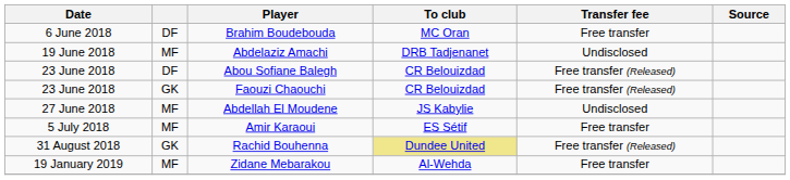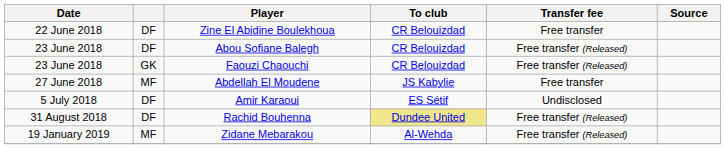 <table class="wikitable sortable" style="width:70%; text-align:center; font-size:85%; text-align:centre;">
 <tr>
 <th>Date</th>
 <th></th>
 <th>Player</th>
 <th>To club</th>
 <th>Transfer fee</th>
 <th>Source</th>
 </tr>
 <tr>
-<td>6 June 2018</td>
+<td>22 June 2018</td>
 <td>DF</td>
-<td> <a href='#'>Brahim Boudebouda</a></td>
-<td><a href='#'>MC Oran</a></td>
+<td> <a href='#'>Zine El Abidine Boulekhoua</a></td>
+<td><a href='#'>CR Belouizdad</a></td>
 <td>Free transfer</td>
-<td></td>
-</tr>
-<tr>
-<td>19 June 2018</td>
-<td>MF</td>
-<td> <a href='#'>Abdelaziz Amachi</a></td>
-<td><a href='#'>DRB Tadjenanet</a></td>
-<td>Undisclosed</td>
 <td></td>
 </tr>
 <tr>
 <td>23 June 2018</td>
 <td>DF</td>
 <td> <a href='#'>Abou Sofiane Balegh</a></td>
 <td><a href='#'>CR Belouizdad</a></td>
 <td>Free transfer <small><em>(Released)</em></small></td>
 <td></td>
 </tr>
 <tr>
 <td>23 June 2018</td>
 <td>GK</td>
 <td> <a href='#'>Faouzi Chaouchi</a></td>
 <td><a href='#'>CR Belouizdad</a></td>
 <td>Free transfer <small><em>(Released)</em></small></td>
 <td></td>
 </tr>
 <tr>
 <td>27 June 2018</td>
 <td>MF</td>
 <td> <a href='#'>Abdellah El Moudene</a></td>
 <td><a href='#'>JS Kabylie</a></td>
+<td>Free transfer</td>
+<td></td>
+</tr>
+<tr>
+<td>5 July 2018</td>
+<td>DF</td>
+<td> <a href='#'>Amir Karaoui</a></td>
+<td><a href='#'>ES Sétif</a></td>
 <td>Undisclosed</td>
 <td></td>
 </tr>
 <tr>
-<td>5 July 2018</td>
-<td>MF</td>
-<td> <a href='#'>Amir Karaoui</a></td>
-<td><a href='#'>ES Sétif</a></td>
-<td>Free transfer</td>
-<td></td>
-</tr>
-<tr>
 <td>31 August 2018</td>
-<td>GK</td>
+<td>DF</td>
 <td> <a href='#'>Rachid Bouhenna</a></td>
 <td style="background: khaki;"> <a href='#'>Dundee United</a></td>
 <td>Free transfer <small><em>(Released)</em></small></td>
 <td></td>
 </tr>
 <tr>
 <td>19 January 2019</td>
 <td>MF</td>
 <td> <a href='#'>Zidane Mebarakou</a></td>
 <td> <a href='#'>Al-Wehda</a></td>
-<td>Free transfer</td>
+<td>Free transfer <small><em>(Released)</em></small></td>
 <td></td>
 </tr>
 <tr>
 </tr>
 </table>
